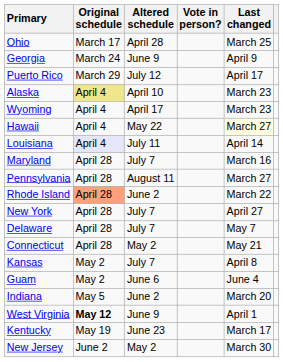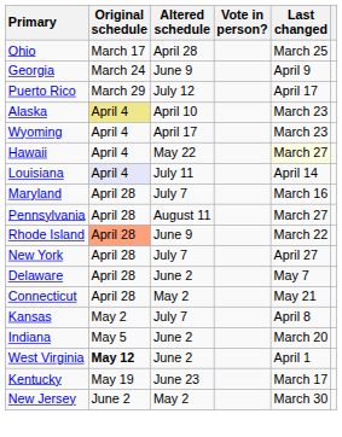 <table class="wikitable sortable">
 <tr>
 <th scope="col" style="text-align:left;">Primary</th>
 <th scope="col">Original<br>schedule</th>
 <th scope="col">Altered<br>schedule</th>
 <th scope="col">Vote in<br>person?</th>
 <th scope="col">Last<br>changed</th>
 <th scope="col" class="unsortable"></th>
 </tr>
 <tr>
 <td><a href='#'>Ohio</a></td>
 <td data-sort-value="2020-03-17">March 17</td>
 <td data-sort-value="2020-04-28">April 28</td>
 <td></td>
 <td data-sort-value="2020-03-25">March 25</td>
 <td></td>
 </tr>
 <tr>
 <td><a href='#'>Georgia</a></td>
 <td data-sort-value="2020-03-24">March 24</td>
 <td data-sort-value="2020-06-09">June 9</td>
 <td></td>
 <td data-sort-value="2020-04-09">April 9</td>
 <td></td>
 </tr>
 <tr>
 <td><a href='#'>Puerto Rico</a></td>
 <td data-sort-value="2020-03-29">March 29</td>
 <td data-sort-value="2020-07-12">July 12</td>
 <td></td>
 <td data-sort-value="2020-04-17">April 17</td>
 <td></td>
 </tr>
 <tr>
 <td><a href='#'>Alaska</a></td>
 <td data-sort-value="2020-04-04" style="background: khaki;">April 4</td>
 <td data-sort-value="2020-04-10">April 10</td>
 <td></td>
 <td data-sort-value="2020-03-23">March 23</td>
 <td></td>
 </tr>
 <tr>
 <td><a href='#'>Wyoming</a></td>
 <td data-sort-value="2020-04-04">April 4</td>
 <td data-sort-value="2020-04-17">April 17</td>
 <td></td>
 <td data-sort-value="2020-03-23">March 23</td>
 <td></td>
 </tr>
 <tr>
 <td><a href='#'>Hawaii</a></td>
 <td data-sort-value="2020-04-04">April 4</td>
 <td data-sort-value="2020-05-22">May 22</td>
 <td></td>
 <td data-sort-value="2020-03-27" style="background: lightyellow;">March 27</td>
 <td></td>
 </tr>
 <tr>
 <td><a href='#'>Louisiana</a></td>
 <td data-sort-value="2020-04-04" style="background: lavender;">April 4</td>
 <td data-sort-value="2020-07-11">July 11</td>
 <td></td>
 <td data-sort-value="2020-04-14">April 14</td>
 <td></td>
 </tr>
 <tr>
 <td><a href='#'>Maryland</a></td>
 <td data-sort-value="2020-04-28">April 28</td>
 <td data-sort-value="2020-07-07">July 7</td>
 <td></td>
 <td data-sort-value="2020-03-16">March 16</td>
 <td></td>
 </tr>
 <tr>
 <td><a href='#'>Pennsylvania</a></td>
 <td data-sort-value="2020-04-28">April 28</td>
 <td data-sort-value="2020-08-11">August 11</td>
 <td></td>
 <td data-sort-value="2020-03-27">March 27</td>
 <td></td>
 </tr>
 <tr>
 <td><a href='#'>Rhode Island</a></td>
 <td data-sort-value="2020-04-28" style="background: lightsalmon;">April 28</td>
-<td data-sort-value="2020-06-02">June 2</td>
+<td data-sort-value="2020-06-09">June 9</td>
 <td></td>
 <td data-sort-value="2020-03-22">March 22</td>
 <td></td>
 </tr>
 <tr>
 <td><a href='#'>New York</a></td>
 <td data-sort-value="2020-04-28">April 28</td>
 <td data-sort-value="2020-07-07">July 7</td>
 <td></td>
 <td data-sort-value="2020-04-27">April 27</td>
 <td></td>
 </tr>
 <tr>
 <td><a href='#'>Delaware</a></td>
 <td data-sort-value="2020-04-28">April 28</td>
-<td data-sort-value="2020-07-07">July 7</td>
+<td data-sort-value="2020-06-02">June 2</td>
 <td></td>
 <td data-sort-value="2020-05-07">May 7</td>
 <td></td>
 </tr>
 <tr>
 <td><a href='#'>Connecticut</a></td>
 <td data-sort-value="2020-04-28">April 28</td>
 <td data-sort-value="2020-05-02">May 2</td>
 <td></td>
 <td data-sort-value="2020-05-21">May 21</td>
 <td></td>
 </tr>
 <tr>
 <td><a href='#'>Kansas</a></td>
 <td data-sort-value="2020-05-02">May 2</td>
 <td data-sort-value="2020-07-07">July 7</td>
 <td></td>
 <td data-sort-value="2020-04-08">April 8</td>
 <td></td>
 </tr>
 <tr>
-<td><a href='#'>Guam</a></td>
-<td data-sort-value="2020-05-02">May 2</td>
-<td data-sort-value="2020-06-06">June 6</td>
-<td></td>
-<td data-sort-value="2020-06-04">June 4</td>
-<td></td>
-</tr>
-<tr>
 <td><a href='#'>Indiana</a></td>
 <td data-sort-value="2020-05-05">May 5</td>
 <td data-sort-value="2020-06-02">June 2</td>
 <td></td>
 <td data-sort-value="2020-03-20">March 20</td>
 <td></td>
 </tr>
 <tr>
 <td><a href='#'>West Virginia</a></td>
 <td data-sort-value="2020-05-12"><strong>May 12</strong></td>
-<td data-sort-value="2020-06-09">June 9</td>
+<td data-sort-value="2020-06-02">June 2</td>
 <td></td>
 <td data-sort-value="2020-04-01">April 1</td>
 <td></td>
 </tr>
 <tr>
 <td><a href='#'>Kentucky</a></td>
 <td data-sort-value="2020-05-19">May 19</td>
 <td data-sort-value="2020-06-23">June 23</td>
 <td></td>
 <td data-sort-value="2020-03-17">March 17</td>
 <td></td>
 </tr>
 <tr>
 <td><a href='#'>New Jersey</a></td>
 <td data-sort-value="2020-06-02">June 2</td>
 <td data-sort-value="2020-05-02">May 2</td>
 <td></td>
 <td data-sort-value="2020-03-30">March 30</td>
 <td></td>
 </tr>
 </table>
